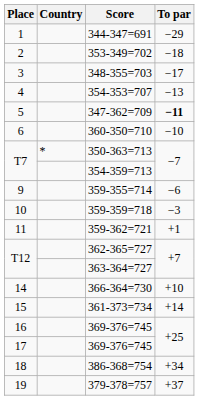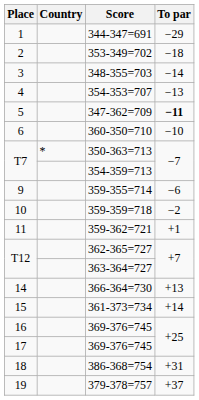 <table class="wikitable" style="font-size:95%;">
 <tr>
 <th>Place</th>
 <th>Country</th>
 <th>Score</th>
 <th>To par</th>
 </tr>
 <tr>
 <td align="center">1</td>
 <td></td>
 <td align=center>344-347=691</td>
 <td align="center">−29</td>
 </tr>
 <tr>
 <td align="center">2</td>
 <td></td>
 <td align="center">353-349=702</td>
 <td align="center">−18</td>
 </tr>
 <tr>
 <td align="center">3</td>
 <td></td>
 <td align="center">348-355=703</td>
-<td align="center">−17</td>
+<td align="center">−14</td>
 </tr>
 <tr>
 <td align="center">4</td>
 <td></td>
 <td align="center">354-353=707</td>
 <td align="center">−13</td>
 </tr>
 <tr>
 <td align="center">5</td>
 <td></td>
 <td align="center">347-362=709</td>
 <td align="center"><strong>−11</strong></td>
 </tr>
 <tr>
 <td align="center">6</td>
 <td></td>
 <td align="center">360-350=710</td>
 <td align="center">−10</td>
 </tr>
 <tr>
 <td rowspan="2" align="center">T7</td>
 <td> *</td>
 <td align="center">350-363=713</td>
 <td rowspan="2" align="center">−7</td>
 </tr>
 <tr>
 <td></td>
 <td align="center">354-359=713</td>
 </tr>
 <tr>
 <td align="center">9</td>
 <td></td>
 <td align="center">359-355=714</td>
 <td align="center">−6</td>
 </tr>
 <tr>
 <td align="center">10</td>
 <td></td>
 <td align="center">359-359=718</td>
-<td align="center">−3</td>
+<td align="center">−2</td>
 </tr>
 <tr>
 <td align="center">11</td>
 <td></td>
 <td align="center">359-362=721</td>
 <td align="center">+1</td>
 </tr>
 <tr>
 <td rowspan="2" align="center">T12</td>
 <td></td>
 <td align="center">362-365=727</td>
 <td rowspan="2" align="center">+7</td>
 </tr>
 <tr>
 <td></td>
 <td align="center">363-364=727</td>
 </tr>
 <tr>
 <td align="center">14</td>
 <td></td>
 <td align="center">366-364=730</td>
-<td align="center">+10</td>
+<td align="center">+13</td>
 </tr>
 <tr>
 <td align="center">15</td>
 <td></td>
 <td align="center">361-373=734</td>
 <td align="center">+14</td>
 </tr>
 <tr>
 <td align=center>16</td>
 <td></td>
 <td align=center>369-376=745</td>
 <td rowspan="2" align="center">+25</td>
 </tr>
 <tr>
 <td align=center>17</td>
 <td></td>
 <td align=center>369-376=745</td>
 </tr>
 <tr>
 <td align=center>18</td>
 <td></td>
 <td>386-368=754</td>
-<td align=center>+34</td>
+<td align=center>+31</td>
 </tr>
 <tr>
 <td align=center>19</td>
 <td></td>
 <td align=center>379-378=757</td>
 <td align=center>+37</td>
 </tr>
 </table>
